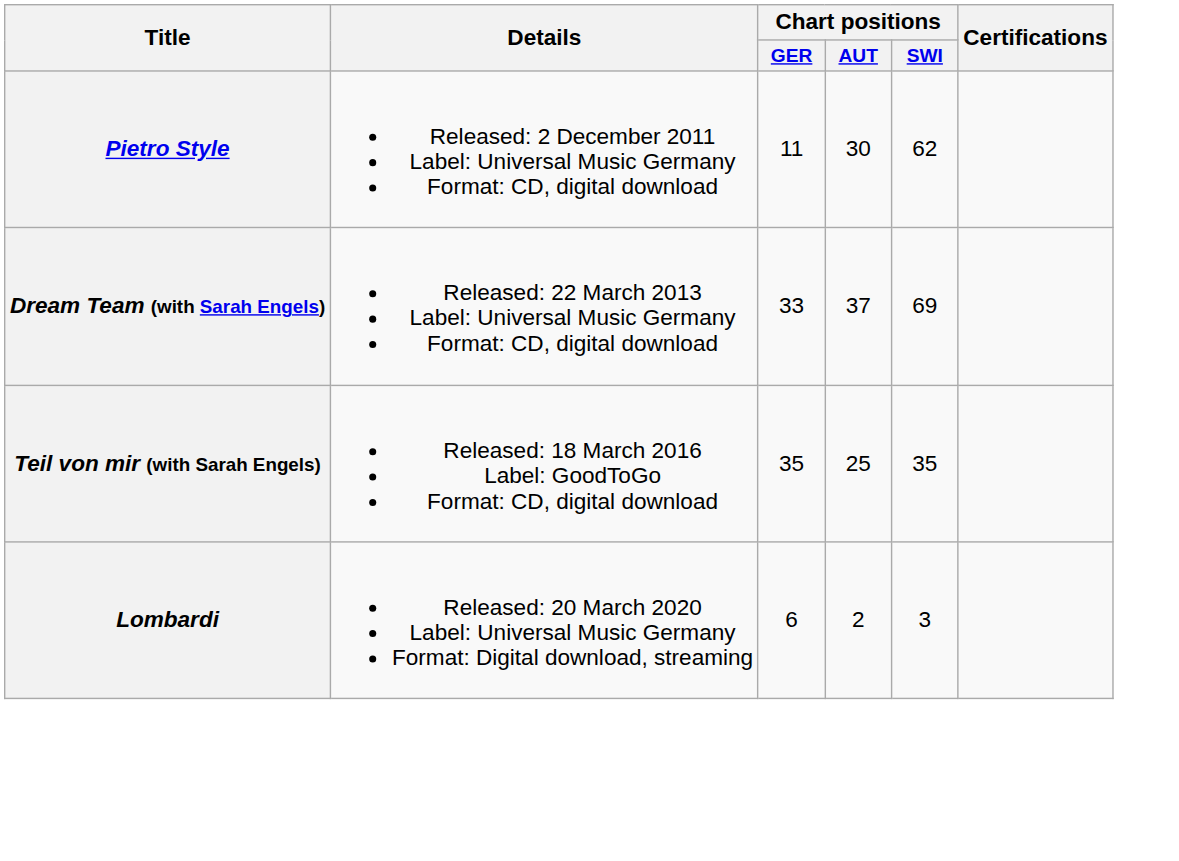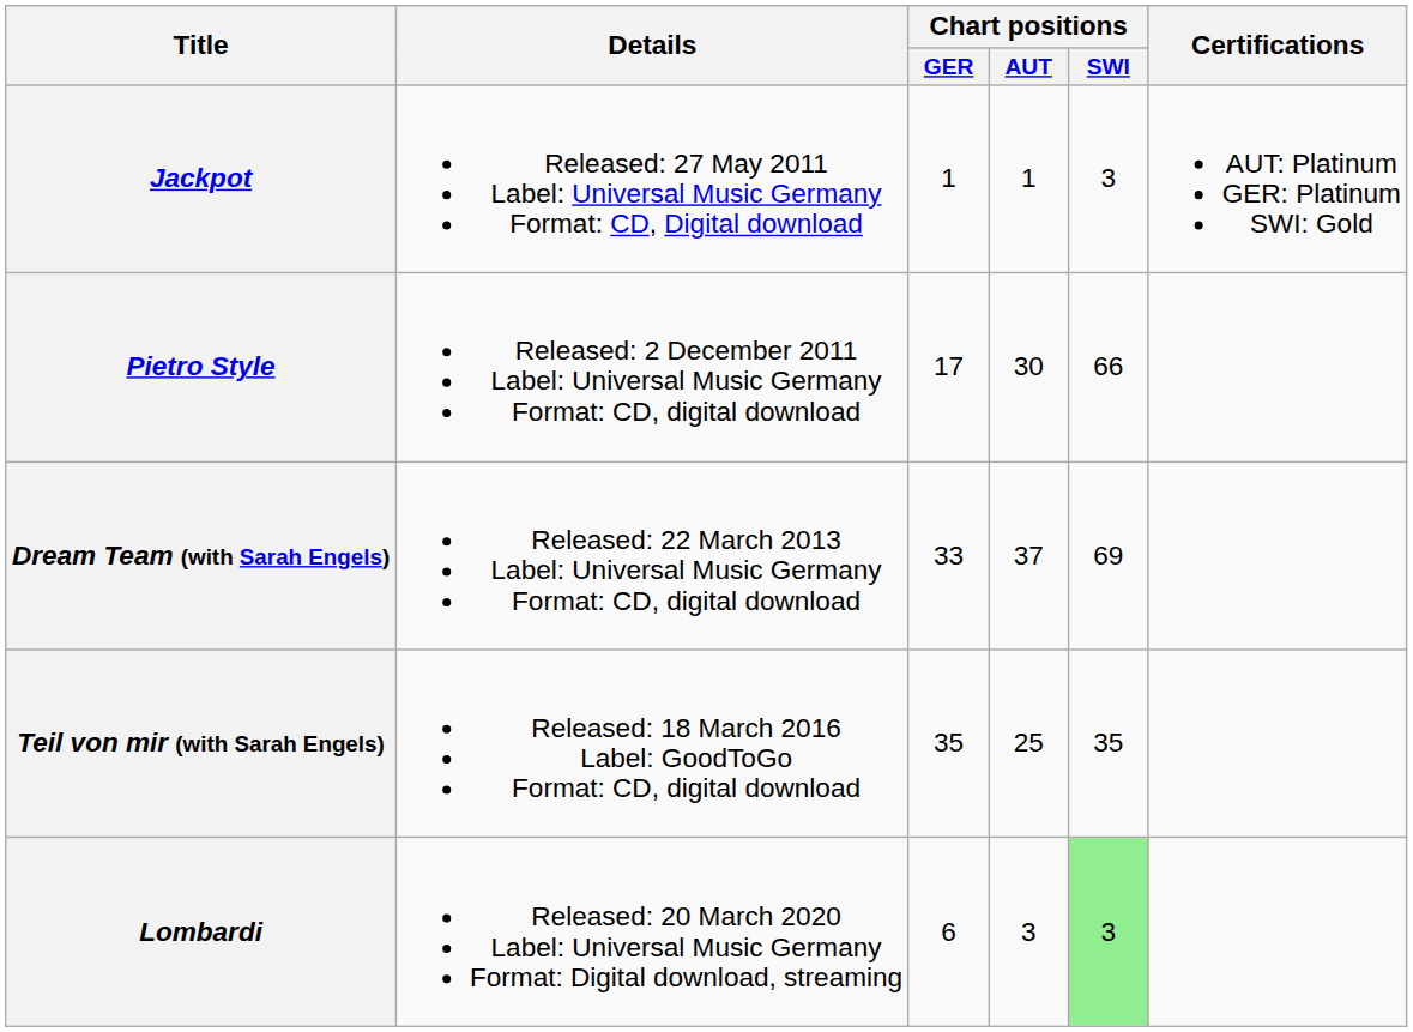 <table class="wikitable plainrowheaders" style="text-align:center;">
 <tr>
 <th scope="col" rowspan="2">Title</th>
 <th scope="col" rowspan="2">Details</th>
 <th scope="col" colspan="3">Chart positions</th>
 <th scope="col" rowspan="2">Certifications</th>
 </tr>
 <tr>
 <th scope="col" style="width:3em;font-size:85%;"><a href='#'>GER</a><br></th>
 <th scope="col" style="width:3em;font-size:85%;"><a href='#'>AUT</a><br></th>
 <th scope="col" style="width:3em;font-size:85%;"><a href='#'>SWI</a><br></th>
 </tr>
 <tr>
+<th scope="row"><em><a href='#'>Jackpot</a></em></th>
+<td><br><ul><li>Released: 27 May 2011</li><li>Label: <a href='#'>Universal Music Germany</a></li><li>Format: <a href='#'>CD</a>, <a href='#'>Digital download</a></li></ul></td>
+<td>1</td>
+<td>1</td>
+<td>3</td>
+<td><br><ul><li>AUT: Platinum</li><li>GER: Platinum</li><li>SWI: Gold</li></ul></td>
+</tr>
+<tr>
 <th scope="row"><em><a href='#'>Pietro Style</a></em></th>
 <td><br><ul><li>Released: 2 December 2011</li><li>Label: Universal Music Germany</li><li>Format: CD, digital download</li></ul></td>
-<td>11</td>
+<td>17</td>
 <td>30</td>
-<td>62</td>
+<td>66</td>
 <td></td>
 </tr>
 <tr>
 <th scope="row"><em>Dream Team</em> <small>(with <a href='#'>Sarah Engels</a>)</small></th>
 <td><br><ul><li>Released: 22 March 2013</li><li>Label: Universal Music Germany</li><li>Format: CD, digital download</li></ul></td>
 <td>33</td>
 <td>37</td>
 <td>69</td>
 <td></td>
 </tr>
 <tr>
 <th scope="row"><em>Teil von mir</em> <small>(with Sarah Engels)</small></th>
 <td><br><ul><li>Released: 18 March 2016</li><li>Label: GoodToGo</li><li>Format: CD, digital download</li></ul></td>
 <td>35</td>
 <td>25</td>
 <td>35</td>
 <td></td>
 </tr>
 <tr>
 <th scope="row"><em>Lombardi</em></th>
 <td><br><ul><li>Released: 20 March 2020</li><li>Label: Universal Music Germany</li><li>Format: Digital download, streaming</li></ul></td>
 <td>6</td>
-<td>2</td>
 <td>3</td>
+<td style="background: lightgreen;">3</td>
 <td></td>
 </tr>
 </table>
